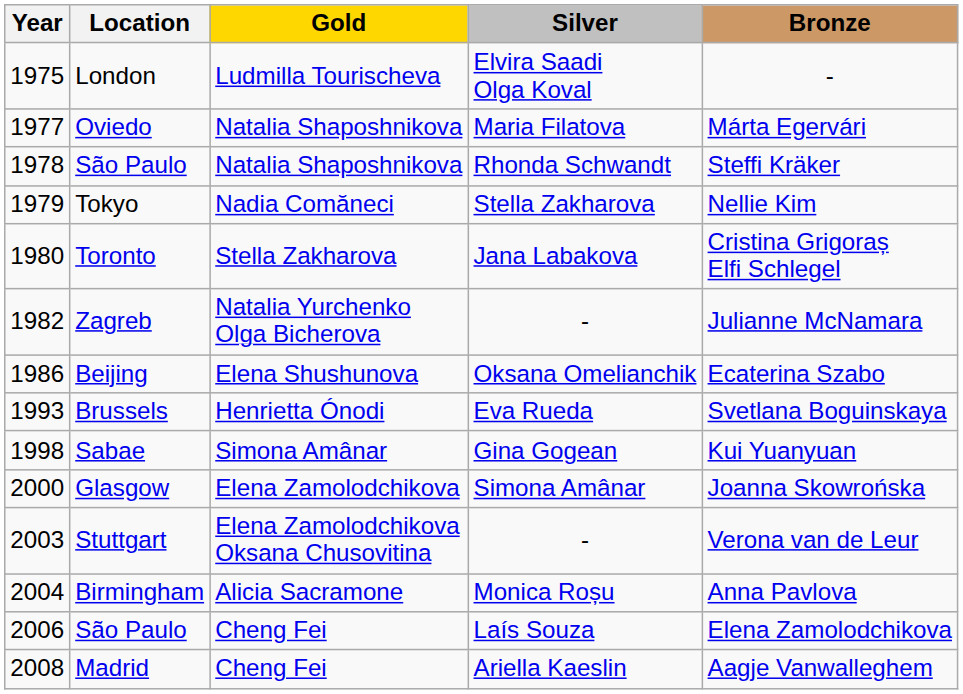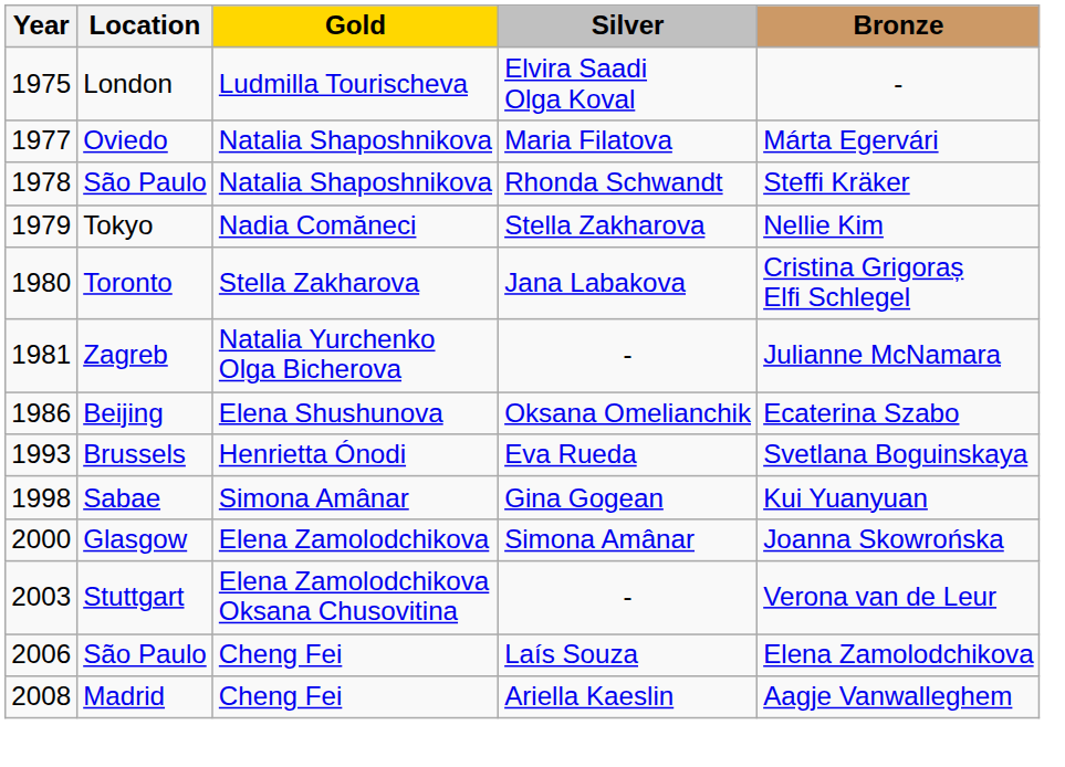 <table class="wikitable">
 <tr>
 <th>Year</th>
 <th>Location</th>
 <th style="background-color:gold;">Gold</th>
 <th style="background-color:silver;">Silver</th>
 <th style="background-color:#cc9966;">Bronze</th>
 </tr>
 <tr>
 <td>1975</td>
 <td> London</td>
 <td> <a href='#'>Ludmilla Tourischeva</a></td>
 <td> <a href='#'>Elvira Saadi</a> <br>  <a href='#'>Olga Koval</a></td>
 <td align="center">-</td>
 </tr>
 <tr>
 <td>1977</td>
 <td> <a href='#'>Oviedo</a></td>
 <td> <a href='#'>Natalia Shaposhnikova</a></td>
 <td> <a href='#'>Maria Filatova</a></td>
 <td> <a href='#'>Márta Egervári</a></td>
 </tr>
 <tr>
 <td>1978</td>
 <td> <a href='#'>São Paulo</a></td>
 <td> <a href='#'>Natalia Shaposhnikova</a></td>
 <td> <a href='#'>Rhonda Schwandt</a></td>
 <td> <a href='#'>Steffi Kräker</a></td>
 </tr>
 <tr>
 <td>1979</td>
 <td> Tokyo</td>
 <td> <a href='#'>Nadia Comăneci</a></td>
 <td> <a href='#'>Stella Zakharova</a></td>
 <td> <a href='#'>Nellie Kim</a></td>
 </tr>
 <tr>
 <td>1980</td>
 <td> <a href='#'>Toronto</a></td>
 <td> <a href='#'>Stella Zakharova</a></td>
 <td> <a href='#'>Jana Labakova</a></td>
 <td> <a href='#'>Cristina Grigoraș</a> <br>  <a href='#'>Elfi Schlegel</a></td>
 </tr>
 <tr>
-<td>1982</td>
+<td>1981</td>
 <td> <a href='#'>Zagreb</a></td>
 <td> <a href='#'>Natalia Yurchenko</a> <br>  <a href='#'>Olga Bicherova</a></td>
 <td align="center">-</td>
 <td> <a href='#'>Julianne McNamara</a></td>
 </tr>
 <tr>
 <td>1986</td>
 <td> <a href='#'>Beijing</a></td>
 <td> <a href='#'>Elena Shushunova</a></td>
 <td> <a href='#'>Oksana Omelianchik</a></td>
 <td> <a href='#'>Ecaterina Szabo</a></td>
 </tr>
 <tr>
 <td>1993</td>
 <td> <a href='#'>Brussels</a></td>
 <td> <a href='#'>Henrietta Ónodi</a></td>
 <td> <a href='#'>Eva Rueda</a></td>
 <td> <a href='#'>Svetlana Boguinskaya</a></td>
 </tr>
 <tr>
 <td>1998</td>
 <td> <a href='#'>Sabae</a></td>
 <td> <a href='#'>Simona Amânar</a></td>
 <td> <a href='#'>Gina Gogean</a></td>
 <td> <a href='#'>Kui Yuanyuan</a></td>
 </tr>
 <tr>
 <td>2000</td>
 <td> <a href='#'>Glasgow</a></td>
 <td> <a href='#'>Elena Zamolodchikova</a></td>
 <td> <a href='#'>Simona Amânar</a></td>
 <td> <a href='#'>Joanna Skowrońska</a></td>
 </tr>
 <tr>
 <td>2003</td>
 <td> <a href='#'>Stuttgart</a></td>
 <td> <a href='#'>Elena Zamolodchikova</a> <br>  <a href='#'>Oksana Chusovitina</a></td>
 <td align="center">-</td>
 <td> <a href='#'>Verona van de Leur</a></td>
 </tr>
 <tr>
-<td>2004</td>
-<td> <a href='#'>Birmingham</a></td>
-<td> <a href='#'>Alicia Sacramone</a></td>
-<td> <a href='#'>Monica Roșu</a></td>
-<td> <a href='#'>Anna Pavlova</a></td>
-</tr>
-<tr>
 <td>2006</td>
 <td> <a href='#'>São Paulo</a></td>
 <td> <a href='#'>Cheng Fei</a></td>
 <td> <a href='#'>Laís Souza</a></td>
 <td> <a href='#'>Elena Zamolodchikova</a></td>
 </tr>
 <tr>
 <td>2008</td>
 <td> <a href='#'>Madrid</a></td>
 <td> <a href='#'>Cheng Fei</a></td>
 <td> <a href='#'>Ariella Kaeslin</a></td>
 <td> <a href='#'>Aagje Vanwalleghem</a></td>
 </tr>
 </table>
